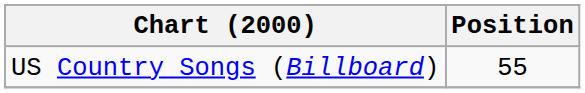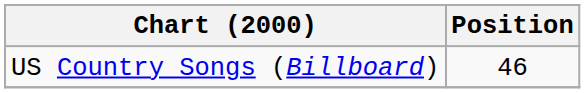 <table class="wikitable sortable">
 <tr>
 <th scope="col">Chart (2000)</th>
 <th scope="col">Position</th>
 </tr>
 <tr>
 <td>US <a href='#'>Country Songs</a> (<em><a href='#'>Billboard</a></em>)</td>
-<td align="center">55</td>
+<td align="center">46</td>
 </tr>
 <tr>
 </tr>
 </table>
